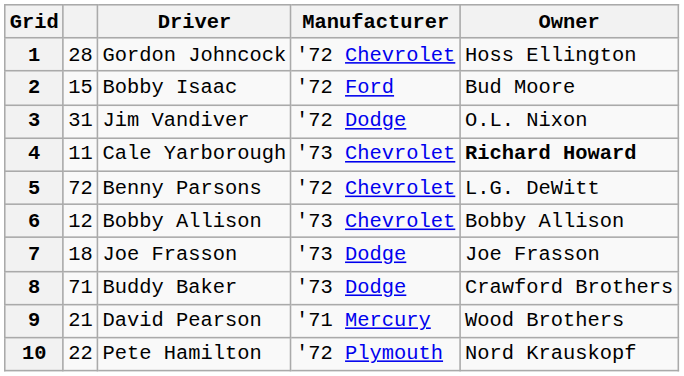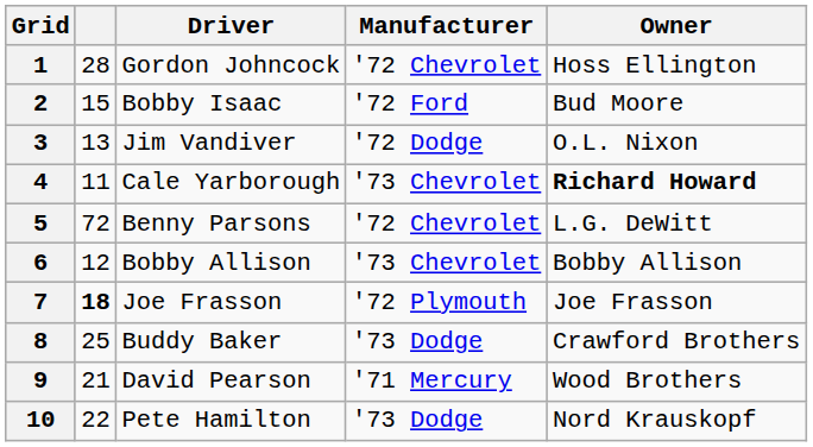 <table class="wikitable">
 <tr>
 <th>Grid</th>
 <th></th>
 <th>Driver</th>
 <th>Manufacturer</th>
 <th>Owner</th>
 </tr>
 <tr>
 <th>1</th>
 <td>28</td>
 <td>Gordon Johncock</td>
 <td>'72 <a href='#'>Chevrolet</a></td>
 <td>Hoss Ellington</td>
 </tr>
 <tr>
 <th>2</th>
 <td>15</td>
 <td>Bobby Isaac</td>
 <td>'72 <a href='#'>Ford</a></td>
 <td>Bud Moore</td>
 </tr>
 <tr>
 <th>3</th>
-<td>31</td>
+<td>13</td>
 <td>Jim Vandiver</td>
 <td>'72 <a href='#'>Dodge</a></td>
 <td>O.L. Nixon</td>
 </tr>
 <tr>
 <th>4</th>
 <td>11</td>
 <td>Cale Yarborough</td>
 <td>'73 <a href='#'>Chevrolet</a></td>
 <td><strong>Richard Howard</strong></td>
 </tr>
 <tr>
 <th>5</th>
 <td>72</td>
 <td>Benny Parsons</td>
 <td>'72 <a href='#'>Chevrolet</a></td>
 <td>L.G. DeWitt</td>
 </tr>
 <tr>
 <th>6</th>
 <td>12</td>
 <td>Bobby Allison</td>
 <td>'73 <a href='#'>Chevrolet</a></td>
 <td>Bobby Allison</td>
 </tr>
 <tr>
 <th>7</th>
-<td>18</td>
+<td><strong>18</strong></td>
 <td>Joe Frasson</td>
-<td>'73 <a href='#'>Dodge</a></td>
+<td>'72 <a href='#'>Plymouth</a></td>
 <td>Joe Frasson</td>
 </tr>
 <tr>
 <th>8</th>
-<td>71</td>
+<td>25</td>
 <td>Buddy Baker</td>
 <td>'73 <a href='#'>Dodge</a></td>
 <td>Crawford Brothers</td>
 </tr>
 <tr>
 <th>9</th>
 <td>21</td>
 <td>David Pearson</td>
 <td>'71 <a href='#'>Mercury</a></td>
 <td>Wood Brothers</td>
 </tr>
 <tr>
 <th>10</th>
 <td>22</td>
 <td>Pete Hamilton</td>
-<td>'72 <a href='#'>Plymouth</a></td>
+<td>'73 <a href='#'>Dodge</a></td>
 <td>Nord Krauskopf</td>
 </tr>
 </table>
